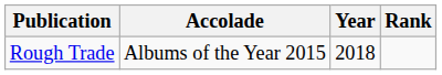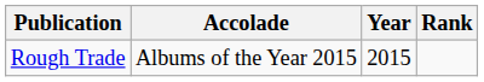 <table class="sortable wikitable">
 <tr>
 <th>Publication</th>
 <th>Accolade</th>
 <th>Year</th>
 <th>Rank</th>
 </tr>
 <tr>
 <td><a href='#'>Rough Trade</a></td>
 <td>Albums of the Year 2015</td>
-<td>2018</td>
+<td>2015</td>
 <td></td>
 </tr>
 </table>
